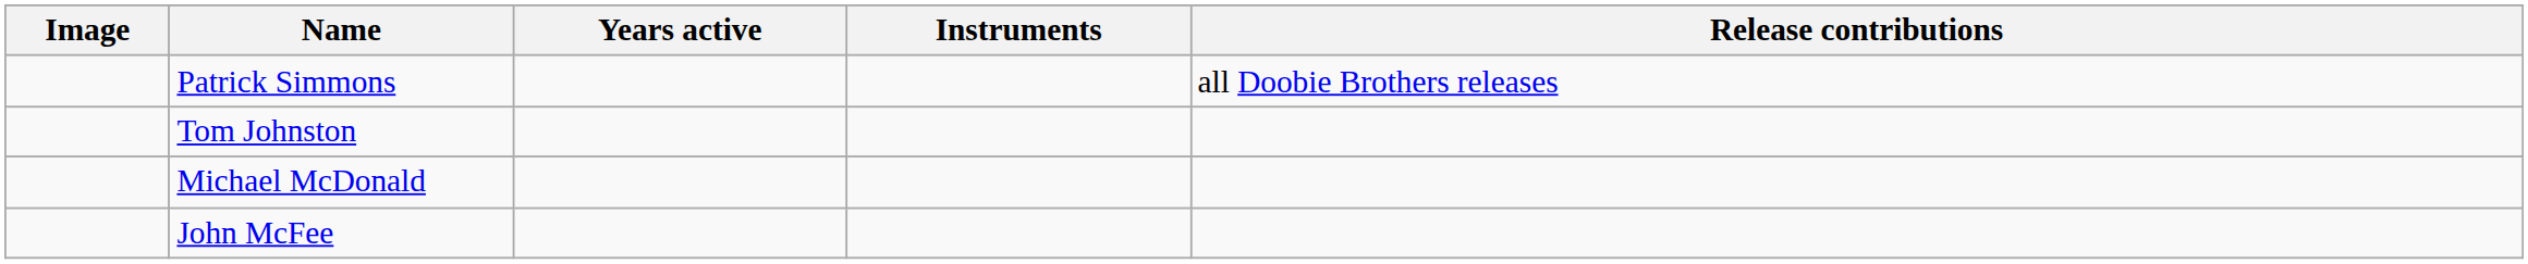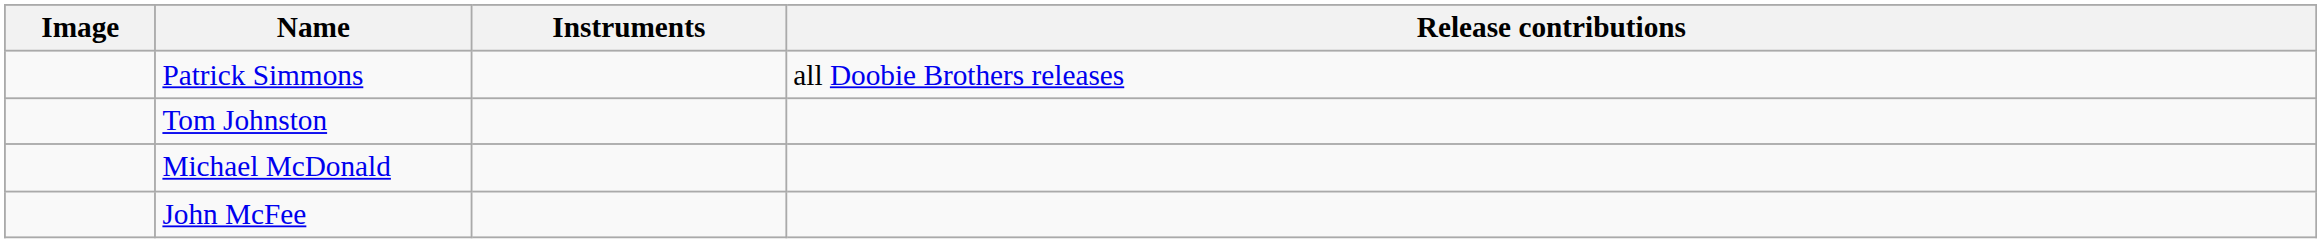 <table class="wikitable" border="1" width=100%>
 <tr>
 <th width="75">Image</th>
 <th width="165">Name</th>
-<th width="160">Years active</th>
 <th width="165">Instruments</th>
 <th>Release contributions</th>
 </tr>
 <tr>
 <td></td>
 <td><a href='#'>Patrick Simmons</a></td>
-<td></td>
 <td></td>
 <td>all <a href='#'>Doobie Brothers releases</a></td>
 </tr>
 <tr>
 <td></td>
 <td><a href='#'>Tom Johnston</a></td>
 <td></td>
 <td></td>
-<td></td>
 </tr>
 <tr>
 <td></td>
 <td><a href='#'>Michael McDonald</a></td>
-<td></td>
 <td></td>
 <td></td>
 </tr>
 <tr>
 <td></td>
 <td><a href='#'>John McFee</a></td>
 <td></td>
 <td></td>
-<td></td>
 </tr>
 </table>
